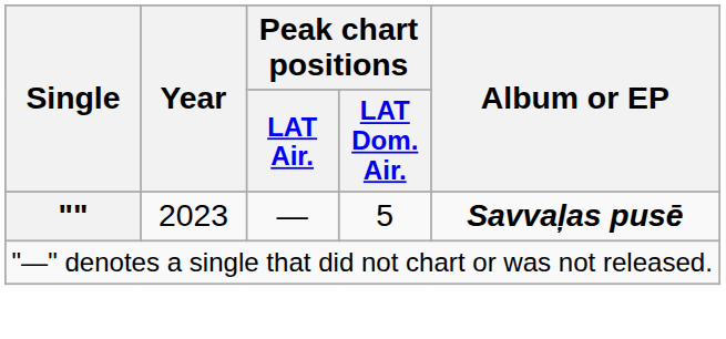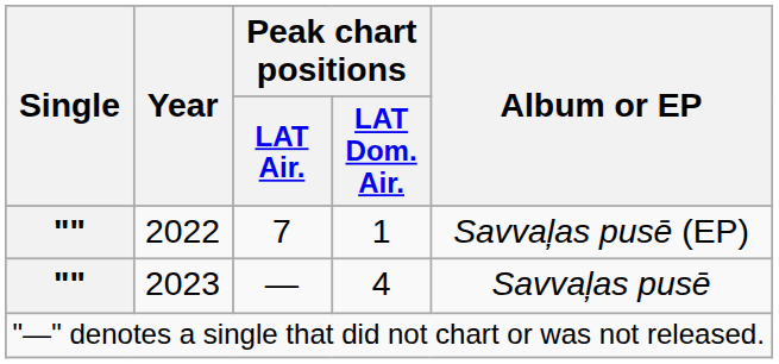 <table class="wikitable plainrowheaders" style="text-align:center;">
 <tr>
 <th rowspan="2" scope="col">Single</th>
 <th rowspan="2" scope="col">Year</th>
 <th colspan="2">Peak chart positions</th>
 <th rowspan="2" scope="col">Album or EP</th>
 </tr>
 <tr>
 <th scope="col" style="width:3em;font-size:85%;"><a href='#'>LAT<br>Air.</a><br></th>
 <th scope="col" style="width:3em;font-size:85%;"><a href='#'>LAT<br>Dom.<br>Air.</a><br></th>
 </tr>
 <tr>
 <th scope="row">""</th>
+<td>2022</td>
+<td>7</td>
+<td>1</td>
+<td><em>Savvaļas pusē</em> (EP)</td>
+</tr>
+<tr>
+<th scope="row">""</th>
 <td>2023</td>
 <td>—</td>
-<td>5</td>
-<td><strong><em>Savvaļas pusē</em></strong></td>
+<td>4</td>
+<td><em>Savvaļas pusē</em></td>
 </tr>
 <tr>
 <td colspan="5" style="font-size:85%">"—" denotes a single that did not chart or was not released.</td>
 </tr>
 </table>
